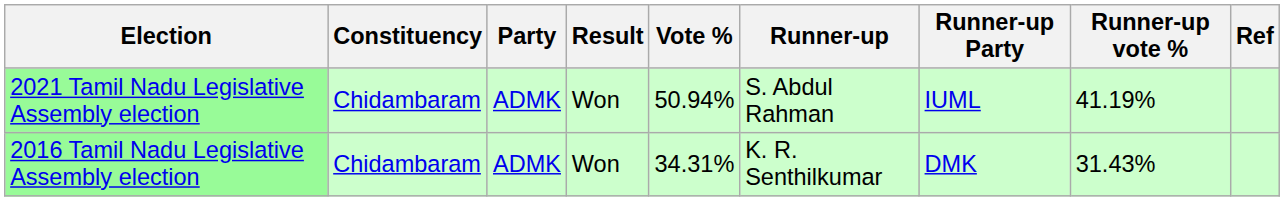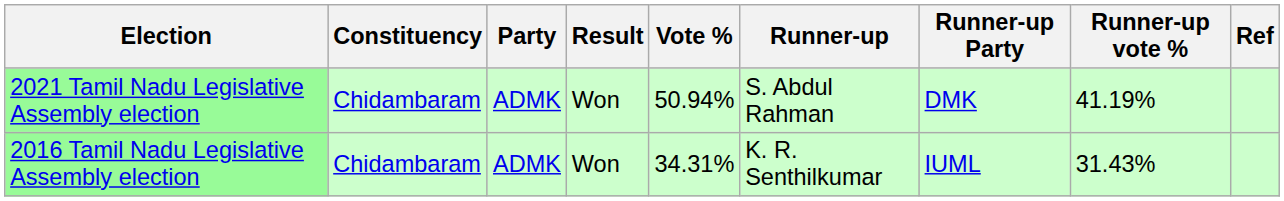 <table class="wikitable">
 <tr>
 <th>Election</th>
 <th>Constituency</th>
 <th>Party</th>
 <th>Result</th>
 <th>Vote %</th>
 <th>Runner-up</th>
 <th>Runner-up Party</th>
 <th>Runner-up vote %</th>
 <th>Ref</th>
 </tr>
 <tr style="background:#cfc;">
 <td bgcolor=#98FB98><a href='#'>2021 Tamil Nadu Legislative Assembly election</a></td>
 <td><a href='#'>Chidambaram</a></td>
 <td><a href='#'>ADMK</a></td>
 <td>Won</td>
 <td>50.94%</td>
 <td>S. Abdul Rahman</td>
-<td><a href='#'>IUML</a></td>
+<td><a href='#'>DMK</a></td>
 <td>41.19%</td>
 <td></td>
 </tr>
 <tr style="background:#cfc;">
 <td bgcolor=#98FB98><a href='#'>2016 Tamil Nadu Legislative Assembly election</a></td>
 <td><a href='#'>Chidambaram</a></td>
 <td><a href='#'>ADMK</a></td>
 <td>Won</td>
 <td>34.31%</td>
 <td>K. R. Senthilkumar</td>
-<td><a href='#'>DMK</a></td>
+<td><a href='#'>IUML</a></td>
 <td>31.43%</td>
 <td></td>
 </tr>
 </table>
